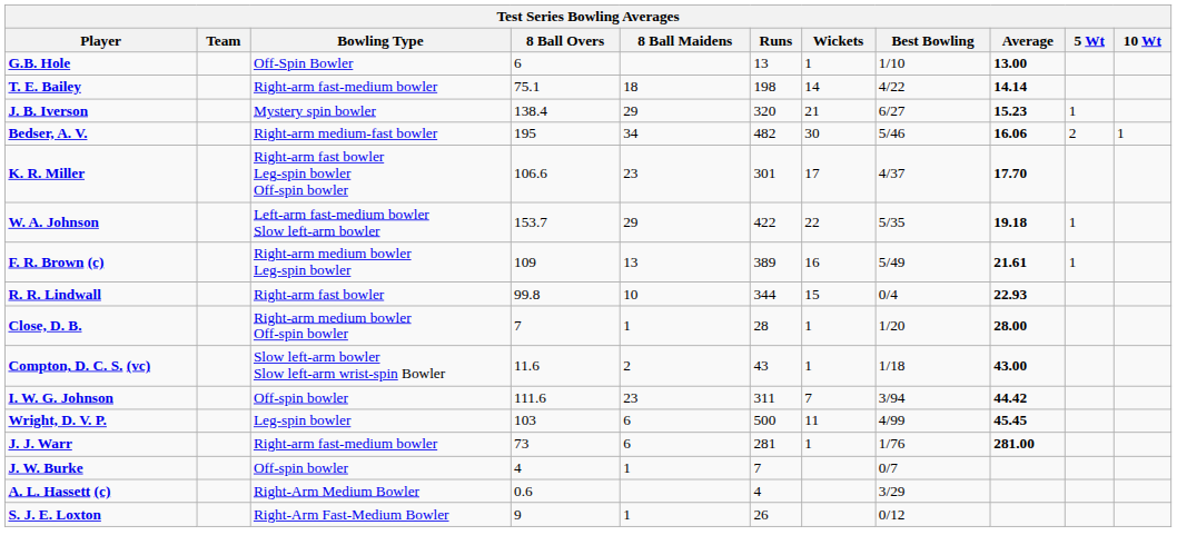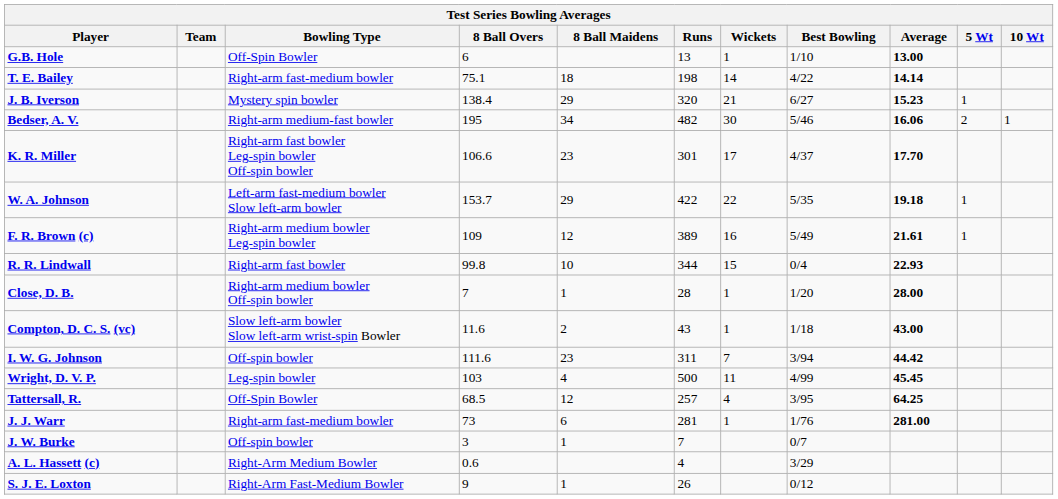 <table class="wikitable" style="width:100%;">
 <tr>
 <th colspan=11>Test Series Bowling Averages</th>
 </tr>
 <tr>
 <th>Player</th>
 <th>Team</th>
 <th>Bowling Type</th>
 <th>8 Ball Overs</th>
 <th>8 Ball Maidens</th>
 <th>Runs</th>
 <th>Wickets</th>
 <th>Best Bowling</th>
 <th>Average</th>
 <th>5 <a href='#'>Wt</a></th>
 <th>10 <a href='#'>Wt</a></th>
 </tr>
 <tr align=left>
 <td><strong><a href='#'>G.B. Hole</a></strong></td>
 <td></td>
 <td><a href='#'>Off-Spin Bowler</a></td>
 <td>6</td>
 <td></td>
 <td>13</td>
 <td>1</td>
 <td>1/10</td>
 <td><strong>13.00</strong></td>
 <td></td>
 <td></td>
 </tr>
 <tr align=left>
 <td><strong><a href='#'>T. E. Bailey</a></strong></td>
 <td></td>
 <td><a href='#'>Right-arm fast-medium bowler</a></td>
 <td>75.1</td>
 <td>18</td>
 <td>198</td>
 <td>14</td>
 <td>4/22</td>
 <td><strong>14.14</strong></td>
 <td></td>
 <td></td>
 </tr>
 <tr align=left>
 <td><strong><a href='#'>J. B. Iverson</a></strong></td>
 <td></td>
 <td><a href='#'>Mystery spin bowler</a></td>
 <td>138.4</td>
 <td>29</td>
 <td>320</td>
 <td>21</td>
 <td>6/27</td>
 <td><strong>15.23</strong></td>
 <td>1</td>
 <td></td>
 </tr>
 <tr align=left>
 <td><strong><a href='#'>Bedser, A. V.</a></strong></td>
 <td></td>
 <td><a href='#'>Right-arm medium-fast bowler</a></td>
 <td>195</td>
 <td>34</td>
 <td>482</td>
 <td>30</td>
 <td>5/46</td>
 <td><strong>16.06</strong></td>
 <td>2</td>
 <td>1</td>
 </tr>
 <tr align=left>
 <td><strong><a href='#'>K. R. Miller</a></strong></td>
 <td></td>
 <td><a href='#'>Right-arm fast bowler</a><br><a href='#'>Leg-spin bowler</a><br><a href='#'>Off-spin bowler</a></td>
 <td>106.6</td>
 <td>23</td>
 <td>301</td>
 <td>17</td>
 <td>4/37</td>
 <td><strong>17.70</strong></td>
 <td></td>
 <td></td>
 </tr>
 <tr align=left>
 <td><strong><a href='#'>W. A. Johnson</a></strong></td>
 <td></td>
 <td><a href='#'>Left-arm fast-medium bowler</a><br><a href='#'>Slow left-arm bowler</a></td>
 <td>153.7</td>
 <td>29</td>
 <td>422</td>
 <td>22</td>
 <td>5/35</td>
 <td><strong>19.18</strong></td>
 <td>1</td>
 <td></td>
 </tr>
 <tr align=left>
 <td><strong><a href='#'>F. R. Brown</a> <a href='#'>(c)</a></strong></td>
 <td></td>
 <td><a href='#'>Right-arm medium bowler</a><br><a href='#'>Leg-spin bowler</a></td>
 <td>109</td>
-<td>13</td>
+<td>12</td>
 <td>389</td>
 <td>16</td>
 <td>5/49</td>
 <td><strong>21.61</strong></td>
 <td>1</td>
 <td></td>
 </tr>
 <tr align=left>
 <td><strong><a href='#'>R. R. Lindwall</a></strong></td>
 <td></td>
 <td><a href='#'>Right-arm fast bowler</a></td>
 <td>99.8</td>
 <td>10</td>
 <td>344</td>
 <td>15</td>
 <td>0/4</td>
 <td><strong>22.93</strong></td>
 <td></td>
 <td></td>
 </tr>
 <tr align=left>
 <td><strong><a href='#'>Close, D. B.</a></strong></td>
 <td></td>
 <td><a href='#'>Right-arm medium bowler</a><br><a href='#'>Off-spin bowler</a></td>
 <td>7</td>
 <td>1</td>
 <td>28</td>
 <td>1</td>
 <td>1/20</td>
 <td><strong>28.00</strong></td>
 <td></td>
 <td></td>
 </tr>
 <tr align=left>
 <td><strong><a href='#'>Compton, D. C. S.</a> <a href='#'>(vc)</a></strong></td>
 <td></td>
 <td><a href='#'>Slow left-arm bowler</a><br><a href='#'>Slow left-arm wrist-spin</a> Bowler</td>
 <td>11.6</td>
 <td>2</td>
 <td>43</td>
 <td>1</td>
 <td>1/18</td>
 <td><strong>43.00</strong></td>
 <td></td>
 <td></td>
 </tr>
 <tr align=left>
 <td><strong><a href='#'>I. W. G. Johnson</a></strong></td>
 <td></td>
 <td><a href='#'>Off-spin bowler</a></td>
 <td>111.6</td>
 <td>23</td>
 <td>311</td>
 <td>7</td>
 <td>3/94</td>
 <td><strong>44.42</strong></td>
 <td></td>
 <td></td>
 </tr>
 <tr align=left>
 <td><strong><a href='#'>Wright, D. V. P.</a></strong></td>
 <td></td>
 <td><a href='#'>Leg-spin bowler</a></td>
 <td>103</td>
-<td>6</td>
+<td>4</td>
 <td>500</td>
 <td>11</td>
 <td>4/99</td>
 <td><strong>45.45</strong></td>
+<td></td>
+<td></td>
+</tr>
+<tr align=left>
+<td><strong><a href='#'>Tattersall, R.</a></strong></td>
+<td></td>
+<td><a href='#'>Off-Spin Bowler</a></td>
+<td>68.5</td>
+<td>12</td>
+<td>257</td>
+<td>4</td>
+<td>3/95</td>
+<td><strong>64.25</strong></td>
 <td></td>
 <td></td>
 </tr>
 <tr align=left>
 <td><strong><a href='#'>J. J. Warr</a></strong></td>
 <td></td>
 <td><a href='#'>Right-arm fast-medium bowler</a></td>
 <td>73</td>
 <td>6</td>
 <td>281</td>
 <td>1</td>
 <td>1/76</td>
 <td><strong>281.00</strong></td>
 <td></td>
 <td></td>
 </tr>
 <tr align=left>
 <td><strong><a href='#'>J. W. Burke</a></strong></td>
 <td></td>
 <td><a href='#'>Off-spin bowler</a></td>
-<td>4</td>
+<td>3</td>
 <td>1</td>
 <td>7</td>
 <td></td>
 <td>0/7</td>
 <td></td>
 <td></td>
 <td></td>
 </tr>
 <tr align=left>
 <td><strong><a href='#'>A. L. Hassett</a> <a href='#'>(c)</a></strong></td>
 <td></td>
 <td><a href='#'>Right-Arm Medium Bowler</a></td>
 <td>0.6</td>
 <td></td>
 <td>4</td>
 <td></td>
 <td>3/29</td>
 <td></td>
 <td></td>
 <td></td>
 </tr>
 <tr align=left>
 <td><strong><a href='#'>S. J. E. Loxton</a></strong></td>
 <td></td>
 <td><a href='#'>Right-Arm Fast-Medium Bowler</a></td>
 <td>9</td>
 <td>1</td>
 <td>26</td>
 <td></td>
 <td>0/12</td>
 <td></td>
 <td></td>
 <td></td>
 </tr>
 </table>
